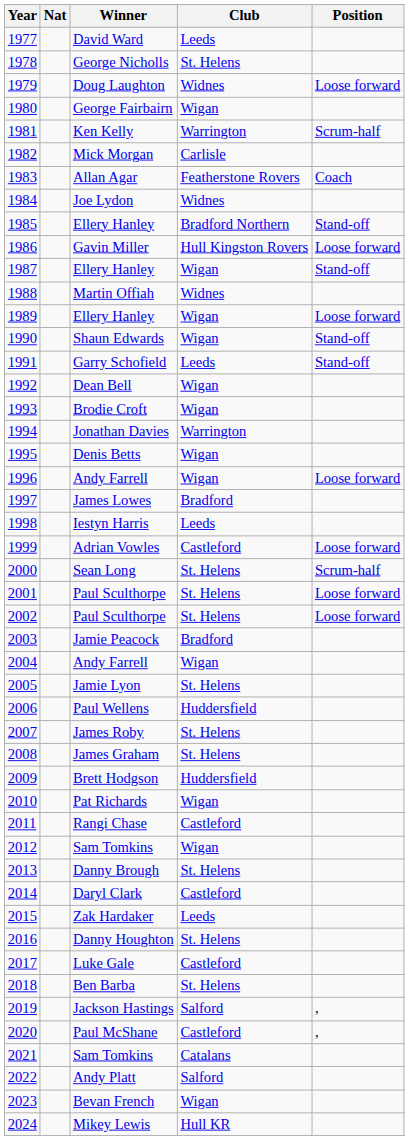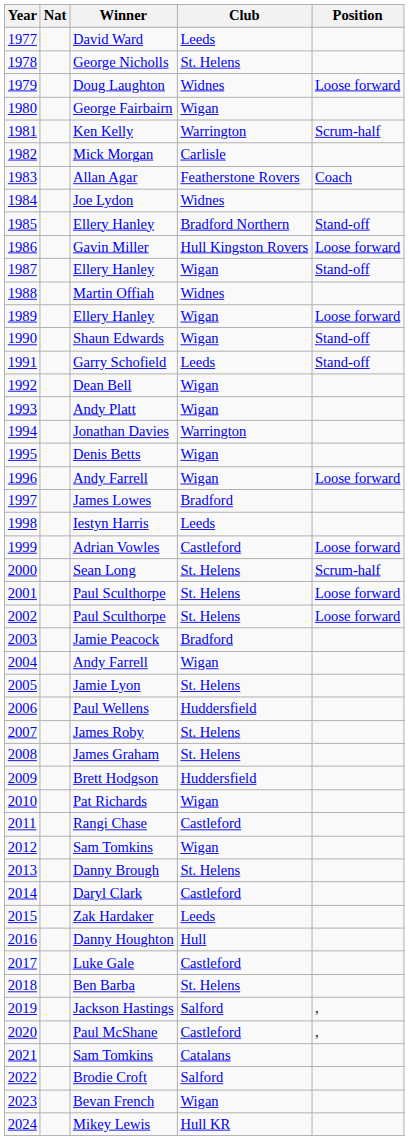 <table class="wikitable">
 <tr>
 <th>Year</th>
 <th>Nat</th>
 <th>Winner</th>
 <th>Club</th>
 <th>Position</th>
 </tr>
 <tr>
 <td><a href='#'>1977</a></td>
 <td></td>
 <td><a href='#'>David Ward</a></td>
 <td> <a href='#'>Leeds</a></td>
 <td></td>
 </tr>
 <tr>
 <td><a href='#'>1978</a></td>
 <td></td>
 <td><a href='#'>George Nicholls</a></td>
 <td> <a href='#'>St. Helens</a></td>
 <td></td>
 </tr>
 <tr>
 <td><a href='#'>1979</a></td>
 <td></td>
 <td><a href='#'>Doug Laughton</a></td>
 <td> <a href='#'>Widnes</a></td>
 <td><a href='#'>Loose forward</a></td>
 </tr>
 <tr>
 <td><a href='#'>1980</a></td>
 <td></td>
 <td><a href='#'>George Fairbairn</a></td>
 <td> <a href='#'>Wigan</a></td>
 <td></td>
 </tr>
 <tr>
 <td><a href='#'>1981</a></td>
 <td></td>
 <td><a href='#'>Ken Kelly</a></td>
 <td> <a href='#'>Warrington</a></td>
 <td><a href='#'>Scrum-half</a></td>
 </tr>
 <tr>
 <td><a href='#'>1982</a></td>
 <td></td>
 <td><a href='#'>Mick Morgan</a></td>
 <td><a href='#'>Carlisle</a></td>
 <td></td>
 </tr>
 <tr>
 <td><a href='#'>1983</a></td>
 <td></td>
 <td><a href='#'>Allan Agar</a></td>
 <td> <a href='#'>Featherstone Rovers</a></td>
 <td><a href='#'>Coach</a></td>
 </tr>
 <tr>
 <td><a href='#'>1984</a></td>
 <td></td>
 <td><a href='#'>Joe Lydon</a></td>
 <td> <a href='#'>Widnes</a></td>
 <td></td>
 </tr>
 <tr>
 <td><a href='#'>1985</a></td>
 <td></td>
 <td><a href='#'>Ellery Hanley</a></td>
 <td> <a href='#'>Bradford Northern</a></td>
 <td><a href='#'>Stand-off</a></td>
 </tr>
 <tr>
 <td><a href='#'>1986</a></td>
 <td></td>
 <td><a href='#'>Gavin Miller</a></td>
 <td><a href='#'>Hull Kingston Rovers</a></td>
 <td><a href='#'>Loose forward</a></td>
 </tr>
 <tr>
 <td><a href='#'>1987</a></td>
 <td></td>
 <td><a href='#'>Ellery Hanley</a></td>
 <td> <a href='#'>Wigan</a></td>
 <td><a href='#'>Stand-off</a></td>
 </tr>
 <tr>
 <td><a href='#'>1988</a></td>
 <td></td>
 <td><a href='#'>Martin Offiah</a></td>
 <td> <a href='#'>Widnes</a></td>
 <td></td>
 </tr>
 <tr>
 <td><a href='#'>1989</a></td>
 <td></td>
 <td><a href='#'>Ellery Hanley</a></td>
 <td> <a href='#'>Wigan</a></td>
 <td><a href='#'>Loose forward</a></td>
 </tr>
 <tr>
 <td><a href='#'>1990</a></td>
 <td></td>
 <td><a href='#'>Shaun Edwards</a></td>
 <td> <a href='#'>Wigan</a></td>
 <td><a href='#'>Stand-off</a></td>
 </tr>
 <tr>
 <td><a href='#'>1991</a></td>
 <td></td>
 <td><a href='#'>Garry Schofield</a></td>
 <td> <a href='#'>Leeds</a></td>
 <td><a href='#'>Stand-off</a></td>
 </tr>
 <tr>
 <td><a href='#'>1992</a></td>
 <td></td>
 <td><a href='#'>Dean Bell</a></td>
 <td> <a href='#'>Wigan</a></td>
 <td></td>
 </tr>
 <tr>
 <td><a href='#'>1993</a></td>
 <td></td>
-<td><a href='#'>Brodie Croft</a></td>
+<td><a href='#'>Andy Platt</a></td>
 <td> <a href='#'>Wigan</a></td>
 <td></td>
 </tr>
 <tr>
 <td><a href='#'>1994</a></td>
 <td></td>
 <td><a href='#'>Jonathan Davies</a></td>
 <td> <a href='#'>Warrington</a></td>
 <td></td>
 </tr>
 <tr>
 <td><a href='#'>1995</a></td>
 <td></td>
 <td><a href='#'>Denis Betts</a></td>
 <td> <a href='#'>Wigan</a></td>
 <td></td>
 </tr>
 <tr>
 <td><a href='#'>1996</a></td>
 <td></td>
 <td><a href='#'>Andy Farrell</a></td>
 <td> <a href='#'>Wigan</a></td>
 <td><a href='#'>Loose forward</a></td>
 </tr>
 <tr>
 <td><a href='#'>1997</a></td>
 <td></td>
 <td><a href='#'>James Lowes</a></td>
 <td> <a href='#'>Bradford</a></td>
 <td></td>
 </tr>
 <tr>
 <td><a href='#'>1998</a></td>
 <td></td>
 <td><a href='#'>Iestyn Harris</a></td>
 <td> <a href='#'>Leeds</a></td>
 <td></td>
 </tr>
 <tr>
 <td><a href='#'>1999</a></td>
 <td></td>
 <td><a href='#'>Adrian Vowles</a></td>
 <td> <a href='#'>Castleford</a></td>
 <td><a href='#'>Loose forward</a></td>
 </tr>
 <tr>
 <td><a href='#'>2000</a></td>
 <td></td>
 <td><a href='#'>Sean Long</a></td>
 <td> <a href='#'>St. Helens</a></td>
 <td><a href='#'>Scrum-half</a></td>
 </tr>
 <tr>
 <td><a href='#'>2001</a></td>
 <td></td>
 <td><a href='#'>Paul Sculthorpe</a></td>
 <td> <a href='#'>St. Helens</a></td>
 <td><a href='#'>Loose forward</a></td>
 </tr>
 <tr>
 <td><a href='#'>2002</a></td>
 <td></td>
 <td><a href='#'>Paul Sculthorpe</a></td>
 <td> <a href='#'>St. Helens</a></td>
 <td><a href='#'>Loose forward</a></td>
 </tr>
 <tr>
 <td><a href='#'>2003</a></td>
 <td></td>
 <td><a href='#'>Jamie Peacock</a></td>
 <td> <a href='#'>Bradford</a></td>
 <td></td>
 </tr>
 <tr>
 <td><a href='#'>2004</a></td>
 <td></td>
 <td><a href='#'>Andy Farrell</a></td>
 <td> <a href='#'>Wigan</a></td>
 <td></td>
 </tr>
 <tr>
 <td><a href='#'>2005</a></td>
 <td></td>
 <td><a href='#'>Jamie Lyon</a></td>
 <td> <a href='#'>St. Helens</a></td>
 <td></td>
 </tr>
 <tr>
 <td><a href='#'>2006</a></td>
 <td></td>
 <td><a href='#'>Paul Wellens</a></td>
 <td> <a href='#'>Huddersfield</a></td>
 <td></td>
 </tr>
 <tr>
 <td><a href='#'>2007</a></td>
 <td></td>
 <td><a href='#'>James Roby</a></td>
 <td> <a href='#'>St. Helens</a></td>
 <td></td>
 </tr>
 <tr>
 <td><a href='#'>2008</a></td>
 <td></td>
 <td><a href='#'>James Graham</a></td>
 <td> <a href='#'>St. Helens</a></td>
 <td></td>
 </tr>
 <tr>
 <td><a href='#'>2009</a></td>
 <td></td>
 <td><a href='#'>Brett Hodgson</a></td>
 <td> <a href='#'>Huddersfield</a></td>
 <td></td>
 </tr>
 <tr>
 <td><a href='#'>2010</a></td>
 <td></td>
 <td><a href='#'>Pat Richards</a></td>
 <td> <a href='#'>Wigan</a></td>
 <td></td>
 </tr>
 <tr>
 <td><a href='#'>2011</a></td>
 <td></td>
 <td><a href='#'>Rangi Chase</a></td>
 <td> <a href='#'>Castleford</a></td>
 <td></td>
 </tr>
 <tr>
 <td><a href='#'>2012</a></td>
 <td></td>
 <td><a href='#'>Sam Tomkins</a></td>
 <td> <a href='#'>Wigan</a></td>
 <td></td>
 </tr>
 <tr>
 <td><a href='#'>2013</a></td>
 <td></td>
 <td><a href='#'>Danny Brough</a></td>
 <td> <a href='#'>St. Helens</a></td>
 <td></td>
 </tr>
 <tr>
 <td><a href='#'>2014</a></td>
 <td></td>
 <td><a href='#'>Daryl Clark</a></td>
 <td> <a href='#'>Castleford</a></td>
 <td></td>
 </tr>
 <tr>
 <td><a href='#'>2015</a></td>
 <td></td>
 <td><a href='#'>Zak Hardaker</a></td>
 <td> <a href='#'>Leeds</a></td>
 <td></td>
 </tr>
 <tr>
 <td><a href='#'>2016</a></td>
 <td></td>
 <td><a href='#'>Danny Houghton</a></td>
-<td> <a href='#'>St. Helens</a></td>
+<td> <a href='#'>Hull</a></td>
 <td></td>
 </tr>
 <tr>
 <td><a href='#'>2017</a></td>
 <td></td>
 <td><a href='#'>Luke Gale</a></td>
 <td> <a href='#'>Castleford</a></td>
 <td></td>
 </tr>
 <tr>
 <td><a href='#'>2018</a></td>
 <td></td>
 <td><a href='#'>Ben Barba</a></td>
 <td> <a href='#'>St. Helens</a></td>
 <td></td>
 </tr>
 <tr>
 <td><a href='#'>2019</a></td>
 <td></td>
 <td><a href='#'>Jackson Hastings</a></td>
 <td> <a href='#'>Salford</a></td>
 <td>, </td>
 </tr>
 <tr>
 <td><a href='#'>2020</a></td>
 <td></td>
 <td><a href='#'>Paul McShane</a></td>
 <td> <a href='#'>Castleford</a></td>
 <td>, </td>
 </tr>
 <tr>
 <td><a href='#'>2021</a></td>
 <td></td>
 <td><a href='#'>Sam Tomkins</a></td>
 <td> <a href='#'>Catalans</a></td>
 <td></td>
 </tr>
 <tr>
 <td><a href='#'>2022</a></td>
 <td></td>
-<td><a href='#'>Andy Platt</a></td>
+<td><a href='#'>Brodie Croft</a></td>
 <td> <a href='#'>Salford</a></td>
 <td></td>
 </tr>
 <tr>
 <td><a href='#'>2023</a></td>
 <td></td>
 <td><a href='#'>Bevan French</a></td>
 <td> <a href='#'>Wigan</a></td>
 <td></td>
 </tr>
 <tr>
 <td><a href='#'>2024</a></td>
 <td></td>
 <td><a href='#'>Mikey Lewis</a></td>
 <td> <a href='#'>Hull KR</a></td>
 <td></td>
 </tr>
 </table>
